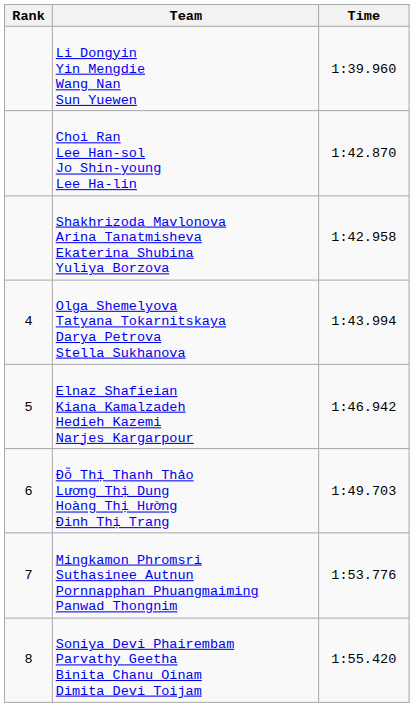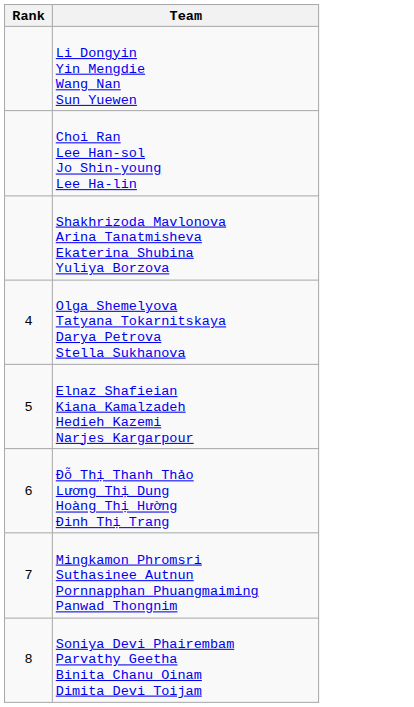 <table class=wikitable style="text-align:center">
 <tr>
 <th width=40>Rank</th>
 <th width=250>Team</th>
-<th width=80>Time</th>
 </tr>
 <tr>
 <td></td>
 <td align=left><br><a href='#'>Li Dongyin</a><br><a href='#'>Yin Mengdie</a><br><a href='#'>Wang Nan</a><br><a href='#'>Sun Yuewen</a></td>
-<td>1:39.960</td>
 </tr>
 <tr>
 <td></td>
 <td align=left><br><a href='#'>Choi Ran</a><br><a href='#'>Lee Han-sol</a><br><a href='#'>Jo Shin-young</a><br><a href='#'>Lee Ha-lin</a></td>
-<td>1:42.870</td>
 </tr>
 <tr>
 <td></td>
 <td align=left><br><a href='#'>Shakhrizoda Mavlonova</a><br><a href='#'>Arina Tanatmisheva</a><br><a href='#'>Ekaterina Shubina</a><br><a href='#'>Yuliya Borzova</a></td>
-<td>1:42.958</td>
 </tr>
 <tr>
 <td>4</td>
 <td align=left><br><a href='#'>Olga Shemelyova</a><br><a href='#'>Tatyana Tokarnitskaya</a><br><a href='#'>Darya Petrova</a><br><a href='#'>Stella Sukhanova</a></td>
-<td>1:43.994</td>
 </tr>
 <tr>
 <td>5</td>
 <td align=left><br><a href='#'>Elnaz Shafieian</a><br><a href='#'>Kiana Kamalzadeh</a><br><a href='#'>Hedieh Kazemi</a><br><a href='#'>Narjes Kargarpour</a></td>
-<td>1:46.942</td>
 </tr>
 <tr>
 <td>6</td>
 <td align=left><br><a href='#'>Đỗ Thị Thanh Thảo</a><br><a href='#'>Lương Thị Dung</a><br><a href='#'>Hoàng Thị Hường</a><br><a href='#'>Đinh Thị Trang</a></td>
-<td>1:49.703</td>
 </tr>
 <tr>
 <td>7</td>
 <td align=left><br><a href='#'>Mingkamon Phromsri</a><br><a href='#'>Suthasinee Autnun</a><br><a href='#'>Pornnapphan Phuangmaiming</a><br><a href='#'>Panwad Thongnim</a></td>
-<td>1:53.776</td>
 </tr>
 <tr>
 <td>8</td>
 <td align=left><br><a href='#'>Soniya Devi Phairembam</a><br><a href='#'>Parvathy Geetha</a><br><a href='#'>Binita Chanu Oinam</a><br><a href='#'>Dimita Devi Toijam</a></td>
-<td>1:55.420</td>
 </tr>
 </table>
